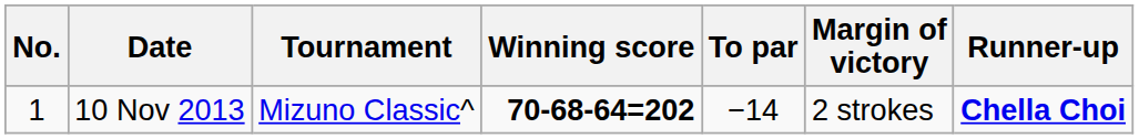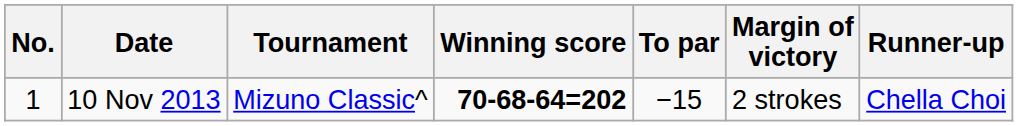 <table class="wikitable" style="font-size:95%;">
 <tr>
 <th>No.</th>
 <th>Date</th>
 <th>Tournament</th>
 <th>Winning score</th>
 <th>To par</th>
 <th>Margin of<br>victory</th>
 <th>Runner-up</th>
 </tr>
 <tr>
 <td align=center>1</td>
 <td align=right>10 Nov <a href='#'>2013</a></td>
 <td><a href='#'>Mizuno Classic</a>^</td>
 <td align=right><strong>70-68-64=202</strong></td>
-<td align=center>−14</td>
+<td align=center>−15</td>
 <td>2 strokes</td>
-<td><strong> <a href='#'>Chella Choi</a></strong></td>
+<td> <a href='#'>Chella Choi</a></td>
 </tr>
 </table>
